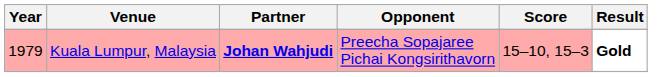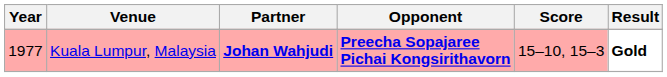 <table class="sortable wikitable" style="font-size: 90%">
 <tr>
 <th>Year</th>
 <th>Venue</th>
 <th>Partner</th>
 <th>Opponent</th>
 <th>Score</th>
 <th>Result</th>
 </tr>
 <tr>
 </tr>
 <tr>
 </tr>
 <tr style="background:#FFAAAA">
-<td align="center">1979</td>
+<td align="center">1977</td>
 <td><a href='#'>Kuala Lumpur</a>, <a href='#'>Malaysia</a></td>
 <td><strong> <a href='#'>Johan Wahjudi</a></strong></td>
-<td> <a href='#'>Preecha Sopajaree</a><br> <a href='#'>Pichai Kongsirithavorn</a></td>
+<td><strong> <a href='#'>Preecha Sopajaree</a><br> <a href='#'>Pichai Kongsirithavorn</a></strong></td>
 <td>15–10, 15–3</td>
 <td style="text-align:left; background:white"> <strong>Gold</strong></td>
 </tr>
 <tr>
 </tr>
 </table>
